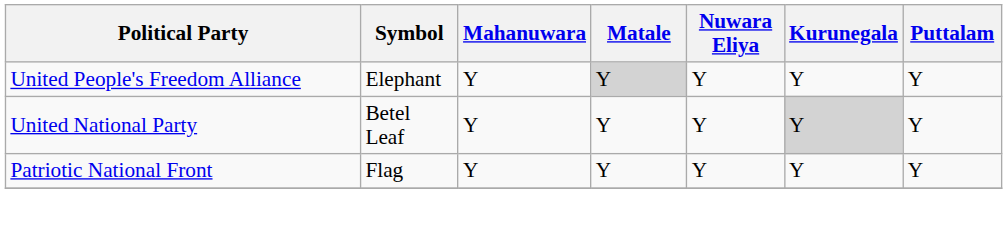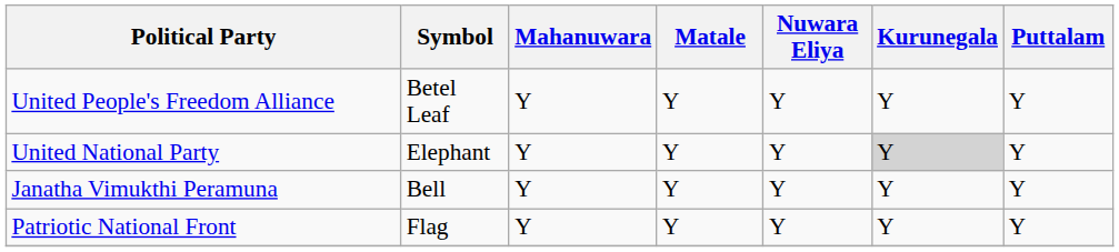 <table class="wikitable" style="width:750px; margin: 1em auto 1em auto">
 <tr>
 <th width="40%">Political Party</th>
 <th width="10%">Symbol</th>
 <th width="10%"><a href='#'>Mahanuwara</a></th>
 <th width="10%"><a href='#'>Matale</a></th>
 <th width="10%"><a href='#'>Nuwara Eliya</a></th>
 <th width="10%"><a href='#'>Kurunegala</a></th>
 <th width="10%"><a href='#'>Puttalam</a></th>
 </tr>
 <tr>
 <td><a href='#'>United People's Freedom Alliance</a></td>
-<td>Elephant</td>
+<td>Betel Leaf</td>
 <td>Y</td>
-<td style="background: lightgrey;">Y</td>
+<td>Y</td>
 <td>Y</td>
 <td>Y</td>
 <td>Y</td>
 </tr>
 <tr>
 <td><a href='#'>United National Party</a></td>
-<td>Betel Leaf</td>
+<td>Elephant</td>
 <td>Y</td>
 <td>Y</td>
 <td>Y</td>
 <td style="background: lightgrey;">Y</td>
+<td>Y</td>
+</tr>
+<tr>
+<td><a href='#'>Janatha Vimukthi Peramuna</a></td>
+<td>Bell</td>
+<td>Y</td>
+<td>Y</td>
+<td>Y</td>
+<td>Y</td>
 <td>Y</td>
 </tr>
 <tr>
 <td><a href='#'>Patriotic National Front</a></td>
 <td>Flag</td>
 <td>Y</td>
 <td>Y</td>
 <td>Y</td>
 <td>Y</td>
 <td>Y</td>
 </tr>
 <tr>
 </tr>
 </table>
